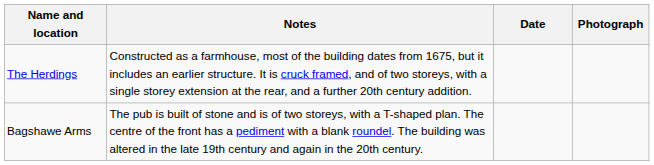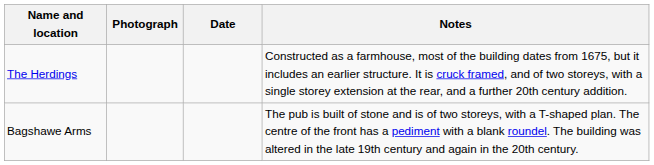 <table class="wikitable sortable plainrowheaders" style="width:100%; border:0; text-align:left; line-height:150%;">
 <tr>
 <th scope="col"  style="width:150px">Name and location</th>
+<th scope="col"  style="width:100px" class="unsortable">Photograph</th>
+<th scope="col"  style="width:120px">Date</th>
 <th scope="col"  style="width:650px" class="unsortable">Notes</th>
-<th scope="col"  style="width:120px">Date</th>
-<th scope="col"  style="width:100px" class="unsortable">Photograph</th>
 </tr>
 <tr>
 <td><a href='#'>The Herdings</a><br><small></small></td>
+<td></td>
+<td align="center"></td>
 <td>Constructed as a farmhouse, most of the building dates from 1675, but it includes an earlier structure.   It is <a href='#'>cruck framed</a>, and of two storeys, with a single storey extension at the rear, and a further 20th century addition.</td>
-<td align="center"></td>
-<td></td>
 </tr>
 <tr>
 <td>Bagshawe Arms<br><small></small></td>
+<td></td>
+<td align="center"></td>
 <td>The pub is built of stone and is of two storeys, with a T-shaped plan.  The centre of the front has a <a href='#'>pediment</a> with a blank <a href='#'>roundel</a>.  The building was altered in the late 19th century and again in the 20th century.</td>
-<td align="center"></td>
-<td></td>
 </tr>
 </table>
